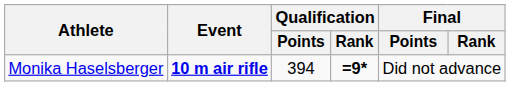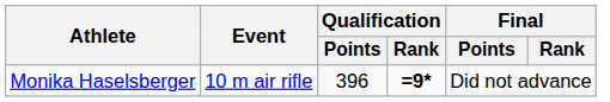 <table class="wikitable" style="font-size:90%">
 <tr>
 <th rowspan="2">Athlete</th>
 <th rowspan="2">Event</th>
 <th colspan=2>Qualification</th>
 <th colspan=2>Final</th>
 </tr>
 <tr style="font-size:95%">
 <th>Points</th>
 <th>Rank</th>
 <th>Points</th>
 <th>Rank</th>
 </tr>
 <tr align=center>
 <td align=left><a href='#'>Monika Haselsberger</a></td>
-<td align=left><strong><a href='#'>10 m air rifle</a></strong></td>
-<td>394</td>
+<td align=left><a href='#'>10 m air rifle</a></td>
+<td>396</td>
 <td><strong>=9*</strong></td>
 <td colspan=2>Did not advance</td>
 </tr>
 </table>
